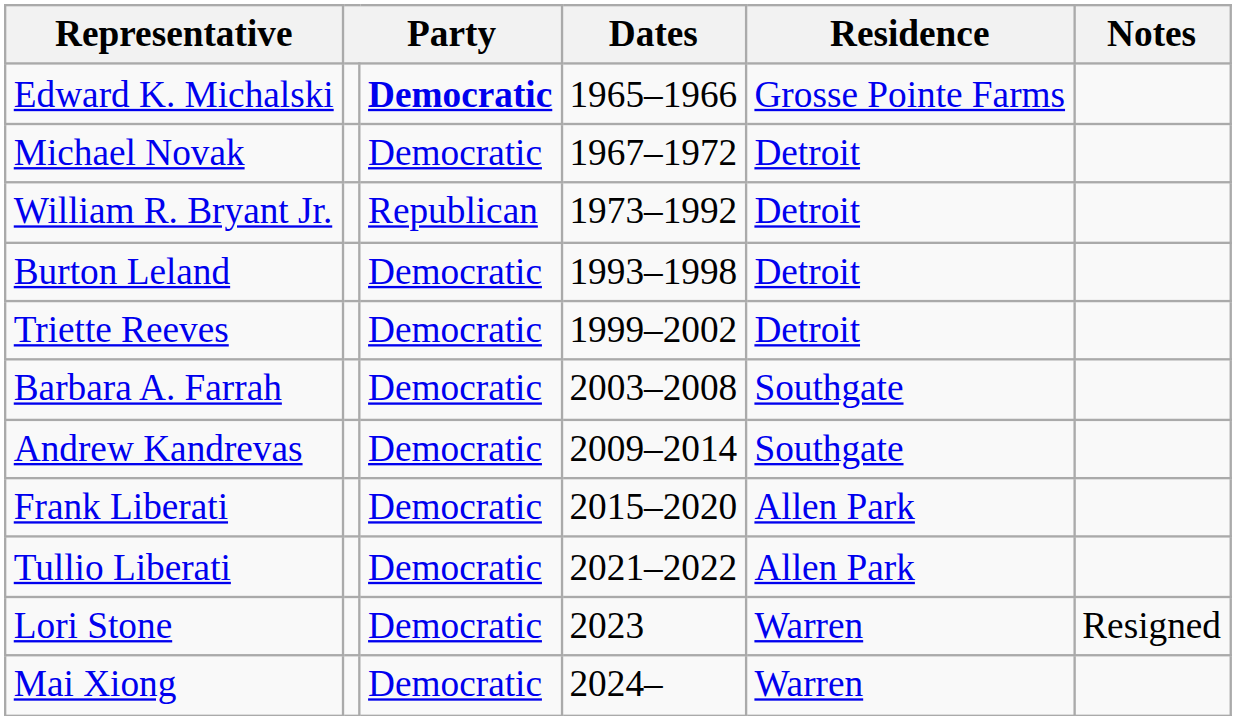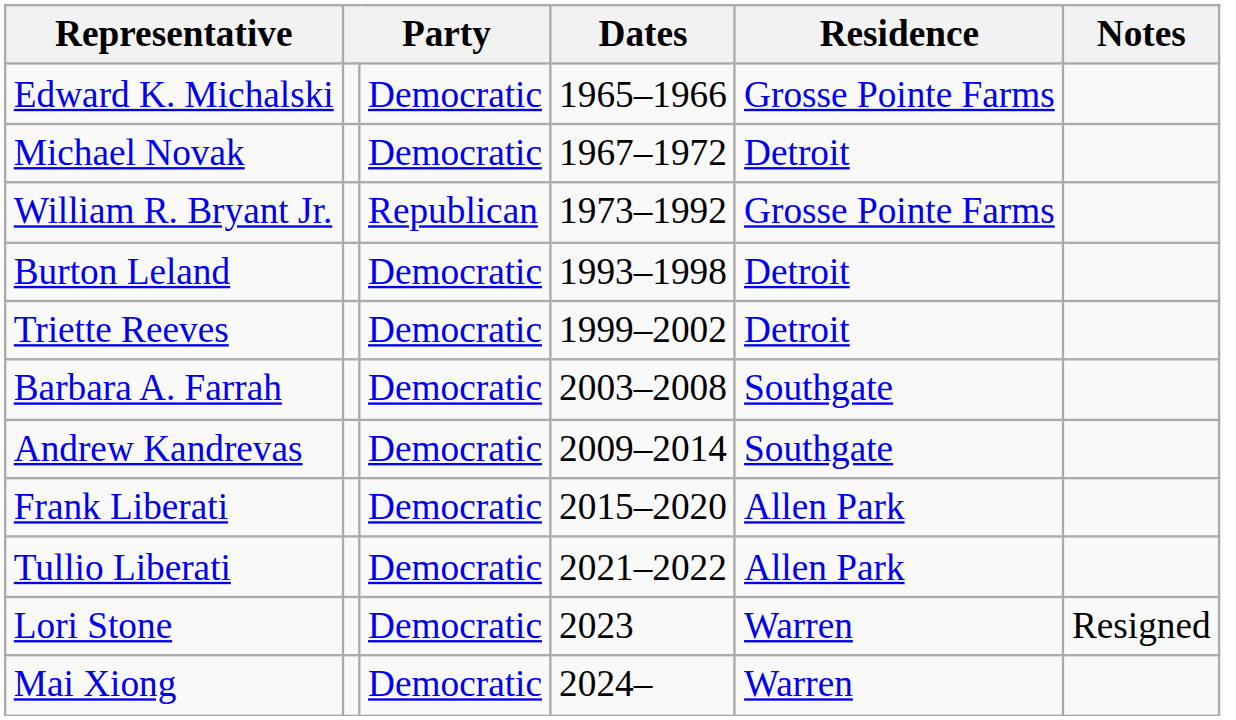 <table class=wikitable>
 <tr valign=bottom>
 <th>Representative</th>
 <th colspan="2">Party</th>
 <th>Dates</th>
 <th>Residence</th>
 <th>Notes</th>
 </tr>
 <tr>
 <td><a href='#'>Edward K. Michalski</a></td>
 <td bgcolor=></td>
-<td><strong><a href='#'>Democratic</a></strong></td>
+<td><a href='#'>Democratic</a></td>
 <td>1965–1966</td>
 <td><a href='#'>Grosse Pointe Farms</a></td>
 <td></td>
 </tr>
 <tr>
 <td><a href='#'>Michael Novak</a></td>
 <td bgcolor=></td>
 <td><a href='#'>Democratic</a></td>
 <td>1967–1972</td>
 <td><a href='#'>Detroit</a></td>
 <td></td>
 </tr>
 <tr>
 <td><a href='#'>William R. Bryant Jr.</a></td>
 <td bgcolor=></td>
 <td><a href='#'>Republican</a></td>
 <td>1973–1992</td>
-<td><a href='#'>Detroit</a></td>
+<td><a href='#'>Grosse Pointe Farms</a></td>
 <td></td>
 </tr>
 <tr>
 <td><a href='#'>Burton Leland</a></td>
 <td bgcolor=></td>
 <td><a href='#'>Democratic</a></td>
 <td>1993–1998</td>
 <td><a href='#'>Detroit</a></td>
 <td></td>
 </tr>
 <tr>
 <td><a href='#'>Triette Reeves</a></td>
 <td bgcolor=></td>
 <td><a href='#'>Democratic</a></td>
 <td>1999–2002</td>
 <td><a href='#'>Detroit</a></td>
 <td></td>
 </tr>
 <tr>
 <td><a href='#'>Barbara A. Farrah</a></td>
 <td bgcolor=></td>
 <td><a href='#'>Democratic</a></td>
 <td>2003–2008</td>
 <td><a href='#'>Southgate</a></td>
 <td></td>
 </tr>
 <tr>
 <td><a href='#'>Andrew Kandrevas</a></td>
 <td bgcolor=></td>
 <td><a href='#'>Democratic</a></td>
 <td>2009–2014</td>
 <td><a href='#'>Southgate</a></td>
 <td></td>
 </tr>
 <tr>
 <td><a href='#'>Frank Liberati</a></td>
 <td bgcolor=></td>
 <td><a href='#'>Democratic</a></td>
 <td>2015–2020</td>
 <td><a href='#'>Allen Park</a></td>
 <td></td>
 </tr>
 <tr>
 <td><a href='#'>Tullio Liberati</a></td>
 <td bgcolor=></td>
 <td><a href='#'>Democratic</a></td>
 <td>2021–2022</td>
 <td><a href='#'>Allen Park</a></td>
 <td></td>
 </tr>
 <tr>
 <td><a href='#'>Lori Stone</a></td>
 <td bgcolor=></td>
 <td><a href='#'>Democratic</a></td>
 <td>2023</td>
 <td><a href='#'>Warren</a></td>
 <td>Resigned</td>
 </tr>
 <tr>
 <td><a href='#'>Mai Xiong</a></td>
 <td bgcolor=></td>
 <td><a href='#'>Democratic</a></td>
 <td>2024–</td>
 <td><a href='#'>Warren</a></td>
 <td></td>
 </tr>
 </table>
